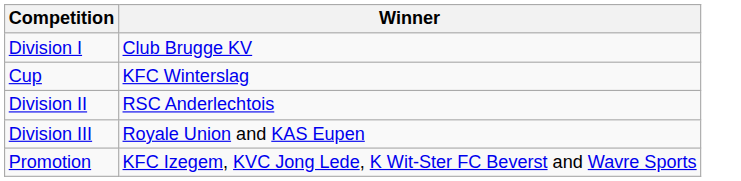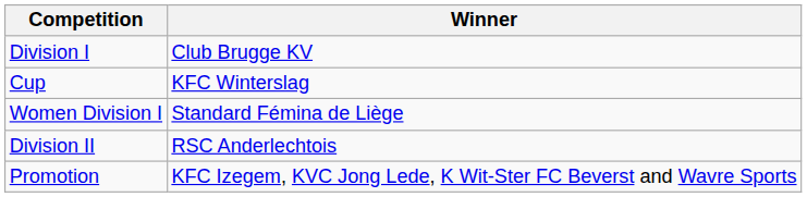 <table class="wikitable">
 <tr>
 <th>Competition</th>
 <th>Winner</th>
 </tr>
 <tr>
 <td><a href='#'>Division I</a></td>
 <td><a href='#'>Club Brugge KV</a></td>
 </tr>
 <tr>
 <td><a href='#'>Cup</a></td>
 <td><a href='#'>KFC Winterslag</a></td>
 </tr>
 <tr>
+<td><a href='#'>Women Division I</a></td>
+<td><a href='#'>Standard Fémina de Liège</a></td>
+</tr>
+<tr>
 <td><a href='#'>Division II</a></td>
 <td><a href='#'>RSC Anderlechtois</a></td>
-</tr>
-<tr>
-<td><a href='#'>Division III</a></td>
-<td><a href='#'>Royale Union</a> and <a href='#'>KAS Eupen</a></td>
 </tr>
 <tr>
 <td><a href='#'>Promotion</a></td>
 <td><a href='#'>KFC Izegem</a>, <a href='#'>KVC Jong Lede</a>, <a href='#'>K Wit-Ster FC Beverst</a> and <a href='#'>Wavre Sports</a></td>
 </tr>
 </table>
